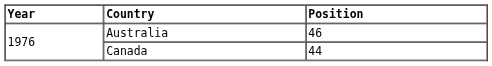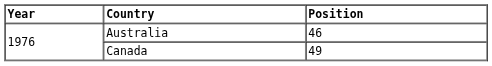 <table border="1" cellspacing="0" cellpadding="2" style="width:550px;">
 <tr>
 <th align="left">Year</th>
 <th align="left">Country</th>
 <th align="left">Position</th>
 </tr>
 <tr>
 <td align="left" rowspan="2">1976</td>
 <td align="left">Australia</td>
 <td align="left">46</td>
 </tr>
 <tr>
 <td align="left">Canada</td>
-<td align="left">44</td>
+<td align="left">49</td>
 </tr>
 </table>
